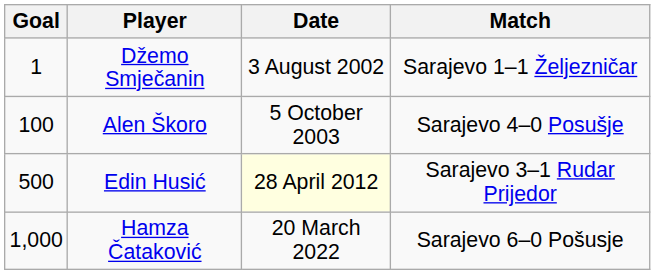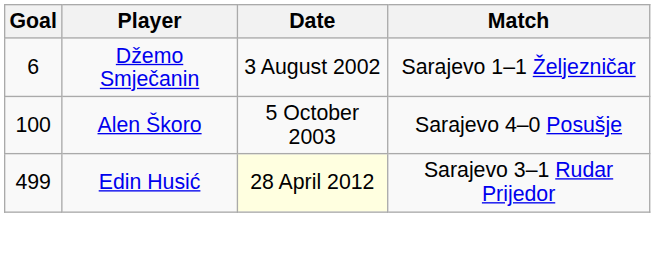 <table class="wikitable unsortable" style="text-align:center; width:55%;">
 <tr>
 <th>Goal</th>
 <th>Player</th>
 <th>Date</th>
 <th>Match</th>
 </tr>
 <tr>
-<td>1</td>
+<td>6</td>
 <td> <a href='#'>Džemo Smječanin</a></td>
 <td>3 August 2002</td>
 <td>Sarajevo 1–1 <a href='#'>Željezničar</a></td>
 </tr>
 <tr>
 <td>100</td>
 <td> <a href='#'>Alen Škoro</a></td>
 <td>5 October 2003</td>
 <td>Sarajevo 4–0 <a href='#'>Posušje</a></td>
 </tr>
 <tr>
-<td>500</td>
+<td>499</td>
 <td> <a href='#'>Edin Husić</a></td>
 <td style="background: lightyellow;">28 April 2012</td>
 <td>Sarajevo 3–1 <a href='#'>Rudar Prijedor</a></td>
 </tr>
-<tr>
-<td>1,000</td>
-<td> <a href='#'>Hamza Čataković</a></td>
-<td>20 March 2022</td>
-<td>Sarajevo 6–0 Pošusje</td>
-</tr>
 </table>
